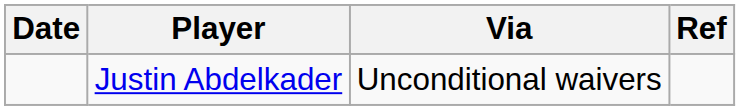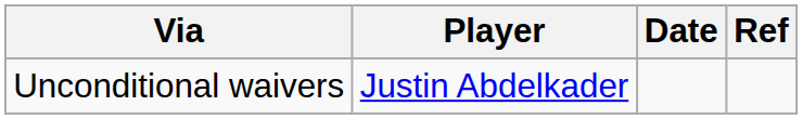 <table class="wikitable">
 <tr>
+<th>Via</th>
+<th>Player</th>
 <th>Date</th>
-<th>Player</th>
-<th>Via</th>
 <th>Ref</th>
 </tr>
 <tr>
+<td>Unconditional waivers</td>
+<td><a href='#'>Justin Abdelkader</a></td>
 <td></td>
-<td><a href='#'>Justin Abdelkader</a></td>
-<td>Unconditional waivers</td>
 <td></td>
 </tr>
 </table>
